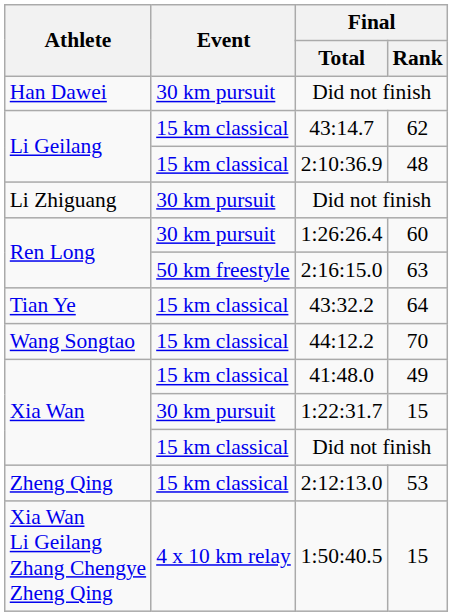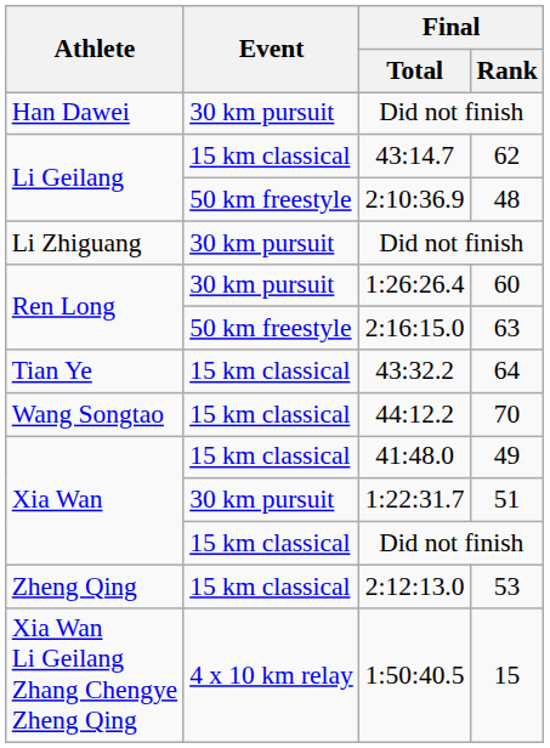 <table class="wikitable" style="font-size:90%">
 <tr>
 <th rowspan="2">Athlete</th>
 <th rowspan="2">Event</th>
 <th colspan="2">Final</th>
 </tr>
 <tr>
 <th>Total</th>
 <th>Rank</th>
 </tr>
 <tr>
 <td><a href='#'>Han Dawei</a></td>
 <td><a href='#'>30 km pursuit</a></td>
 <td colspan=2 align="center">Did not finish</td>
 </tr>
 <tr>
 <td rowspan=2><a href='#'>Li Geilang</a></td>
 <td><a href='#'>15 km classical</a></td>
 <td align="center">43:14.7</td>
 <td align="center">62</td>
 </tr>
 <tr>
-<td><a href='#'>15 km classical</a></td>
+<td><a href='#'>50 km freestyle</a></td>
 <td align="center">2:10:36.9</td>
 <td align="center">48</td>
 </tr>
 <tr>
 <td>Li Zhiguang</td>
 <td><a href='#'>30 km pursuit</a></td>
 <td colspan=2 align="center">Did not finish</td>
 </tr>
 <tr>
 <td rowspan=2><a href='#'>Ren Long</a></td>
 <td><a href='#'>30 km pursuit</a></td>
 <td align="center">1:26:26.4</td>
 <td align="center">60</td>
 </tr>
 <tr>
 <td><a href='#'>50 km freestyle</a></td>
 <td align="center">2:16:15.0</td>
 <td align="center">63</td>
 </tr>
 <tr>
 <td><a href='#'>Tian Ye</a></td>
 <td><a href='#'>15 km classical</a></td>
 <td align="center">43:32.2</td>
 <td align="center">64</td>
 </tr>
 <tr>
 <td><a href='#'>Wang Songtao</a></td>
 <td><a href='#'>15 km classical</a></td>
 <td align="center">44:12.2</td>
 <td align="center">70</td>
 </tr>
 <tr>
 <td rowspan=3><a href='#'>Xia Wan</a></td>
 <td><a href='#'>15 km classical</a></td>
 <td align="center">41:48.0</td>
 <td align="center">49</td>
 </tr>
 <tr>
 <td><a href='#'>30 km pursuit</a></td>
 <td align="center">1:22:31.7</td>
-<td align="center">15</td>
+<td align="center">51</td>
 </tr>
 <tr>
 <td><a href='#'>15 km classical</a></td>
 <td colspan=2 align="center">Did not finish</td>
 </tr>
 <tr>
 <td><a href='#'>Zheng Qing</a></td>
 <td><a href='#'>15 km classical</a></td>
 <td align="center">2:12:13.0</td>
 <td align="center">53</td>
 </tr>
 <tr>
 <td><a href='#'>Xia Wan</a><br><a href='#'>Li Geilang</a><br><a href='#'>Zhang Chengye</a><br><a href='#'>Zheng Qing</a></td>
 <td><a href='#'>4 x 10 km relay</a></td>
 <td align="center">1:50:40.5</td>
 <td align="center">15</td>
 </tr>
 </table>
